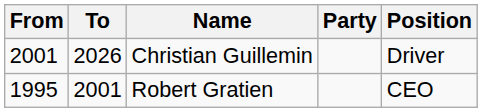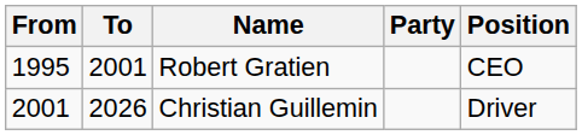 <table class="wikitable">
 <tr>
 <th>From</th>
 <th>To</th>
 <th>Name</th>
 <th>Party</th>
 <th>Position</th>
 </tr>
 <tr>
+<td>1995</td>
+<td>2001</td>
+<td>Robert Gratien</td>
+<td></td>
+<td>CEO</td>
+</tr>
+<tr>
 <td>2001</td>
 <td>2026</td>
 <td>Christian Guillemin</td>
 <td></td>
 <td>Driver</td>
 </tr>
-<tr>
-<td>1995</td>
-<td>2001</td>
-<td>Robert Gratien</td>
-<td></td>
-<td>CEO</td>
-</tr>
 </table>
